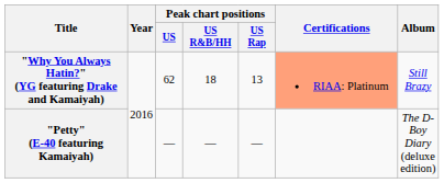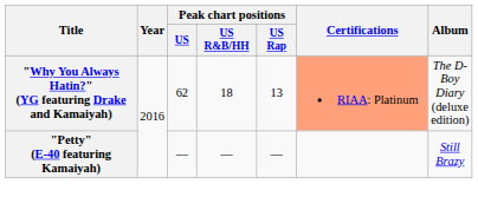 <table class="wikitable plainrowheaders" style="text-align:center">
 <tr>
 <th scope="col" rowspan="2" style="width:14em;">Title</th>
 <th scope="col" rowspan="2">Year</th>
 <th scope="col" colspan="3" style="width:12em;">Peak chart positions</th>
 <th scope="col" rowspan="2" style="width:13em;"><a href='#'>Certifications</a></th>
 <th scope="col" rowspan="2">Album</th>
 </tr>
 <tr>
 <th scope="col" style="width:2em;font-size:90%;"><a href='#'>US</a></th>
 <th scope="col" style="width:2em;font-size:90%;"><a href='#'>US<br>R&B/HH</a></th>
 <th scope="col" style="width:3em;font-size:90%;"><a href='#'>US<br>Rap</a><br></th>
 </tr>
 <tr>
 <th scope="row">"<a href='#'>Why You Always Hatin?</a>"<br><span>(<a href='#'>YG</a> featuring <a href='#'>Drake</a> and Kamaiyah)</span></th>
 <td rowspan="2">2016</td>
 <td>62</td>
 <td>18</td>
 <td>13</td>
 <td style="background: lightsalmon;"><br><ul><li><a href='#'>RIAA</a>: Platinum</li></ul></td>
-<td><em><a href='#'>Still Brazy</a></em></td>
+<td><em>The D-Boy Diary</em> (deluxe edition)</td>
 </tr>
 <tr>
 <th scope="row">"Petty"<br><span>(<a href='#'>E-40</a> featuring Kamaiyah)</span></th>
 <td>—</td>
 <td>—</td>
 <td>—</td>
 <td></td>
-<td><em>The D-Boy Diary</em> (deluxe edition)</td>
+<td><em><a href='#'>Still Brazy</a></em></td>
 </tr>
 </table>
